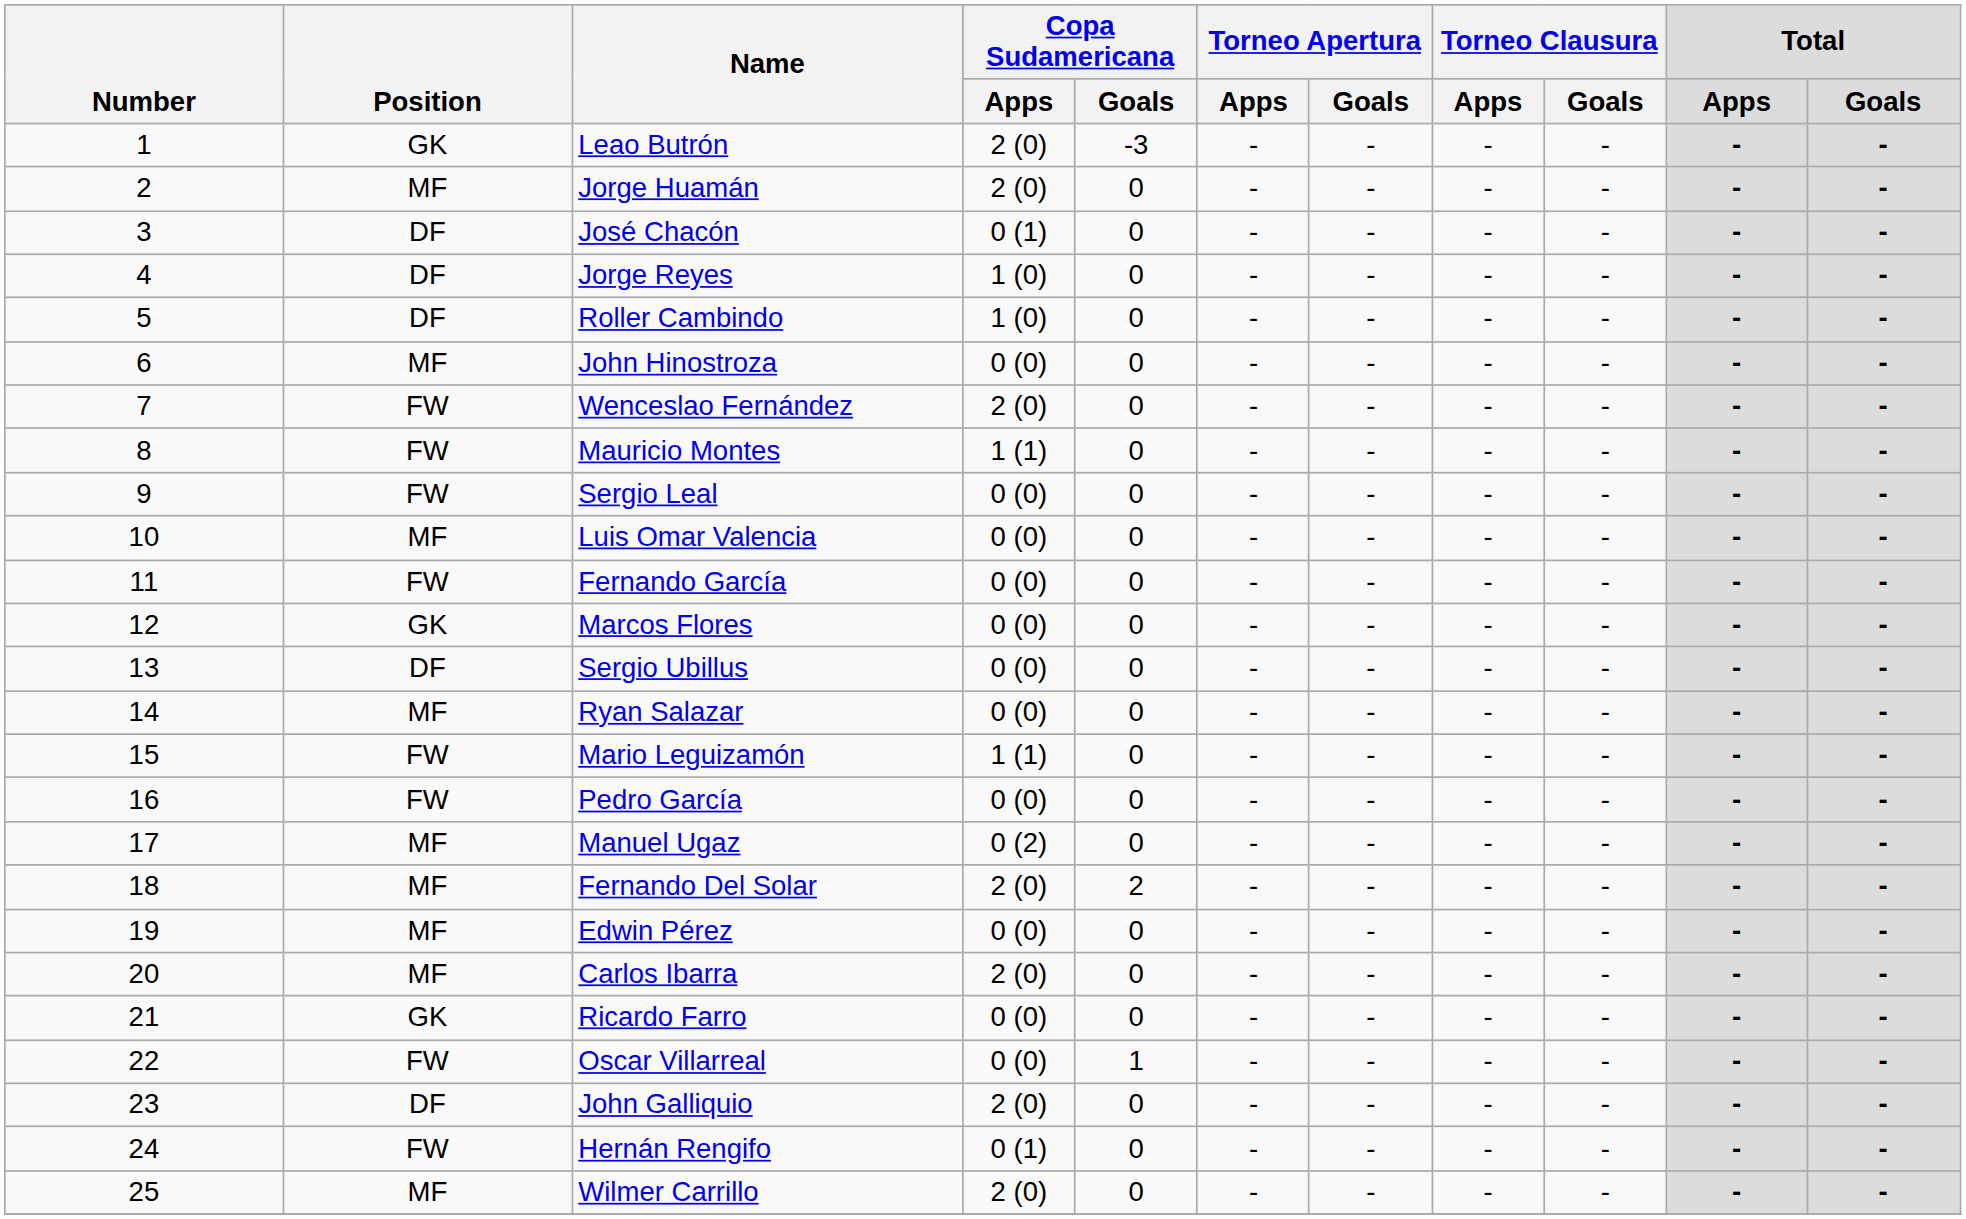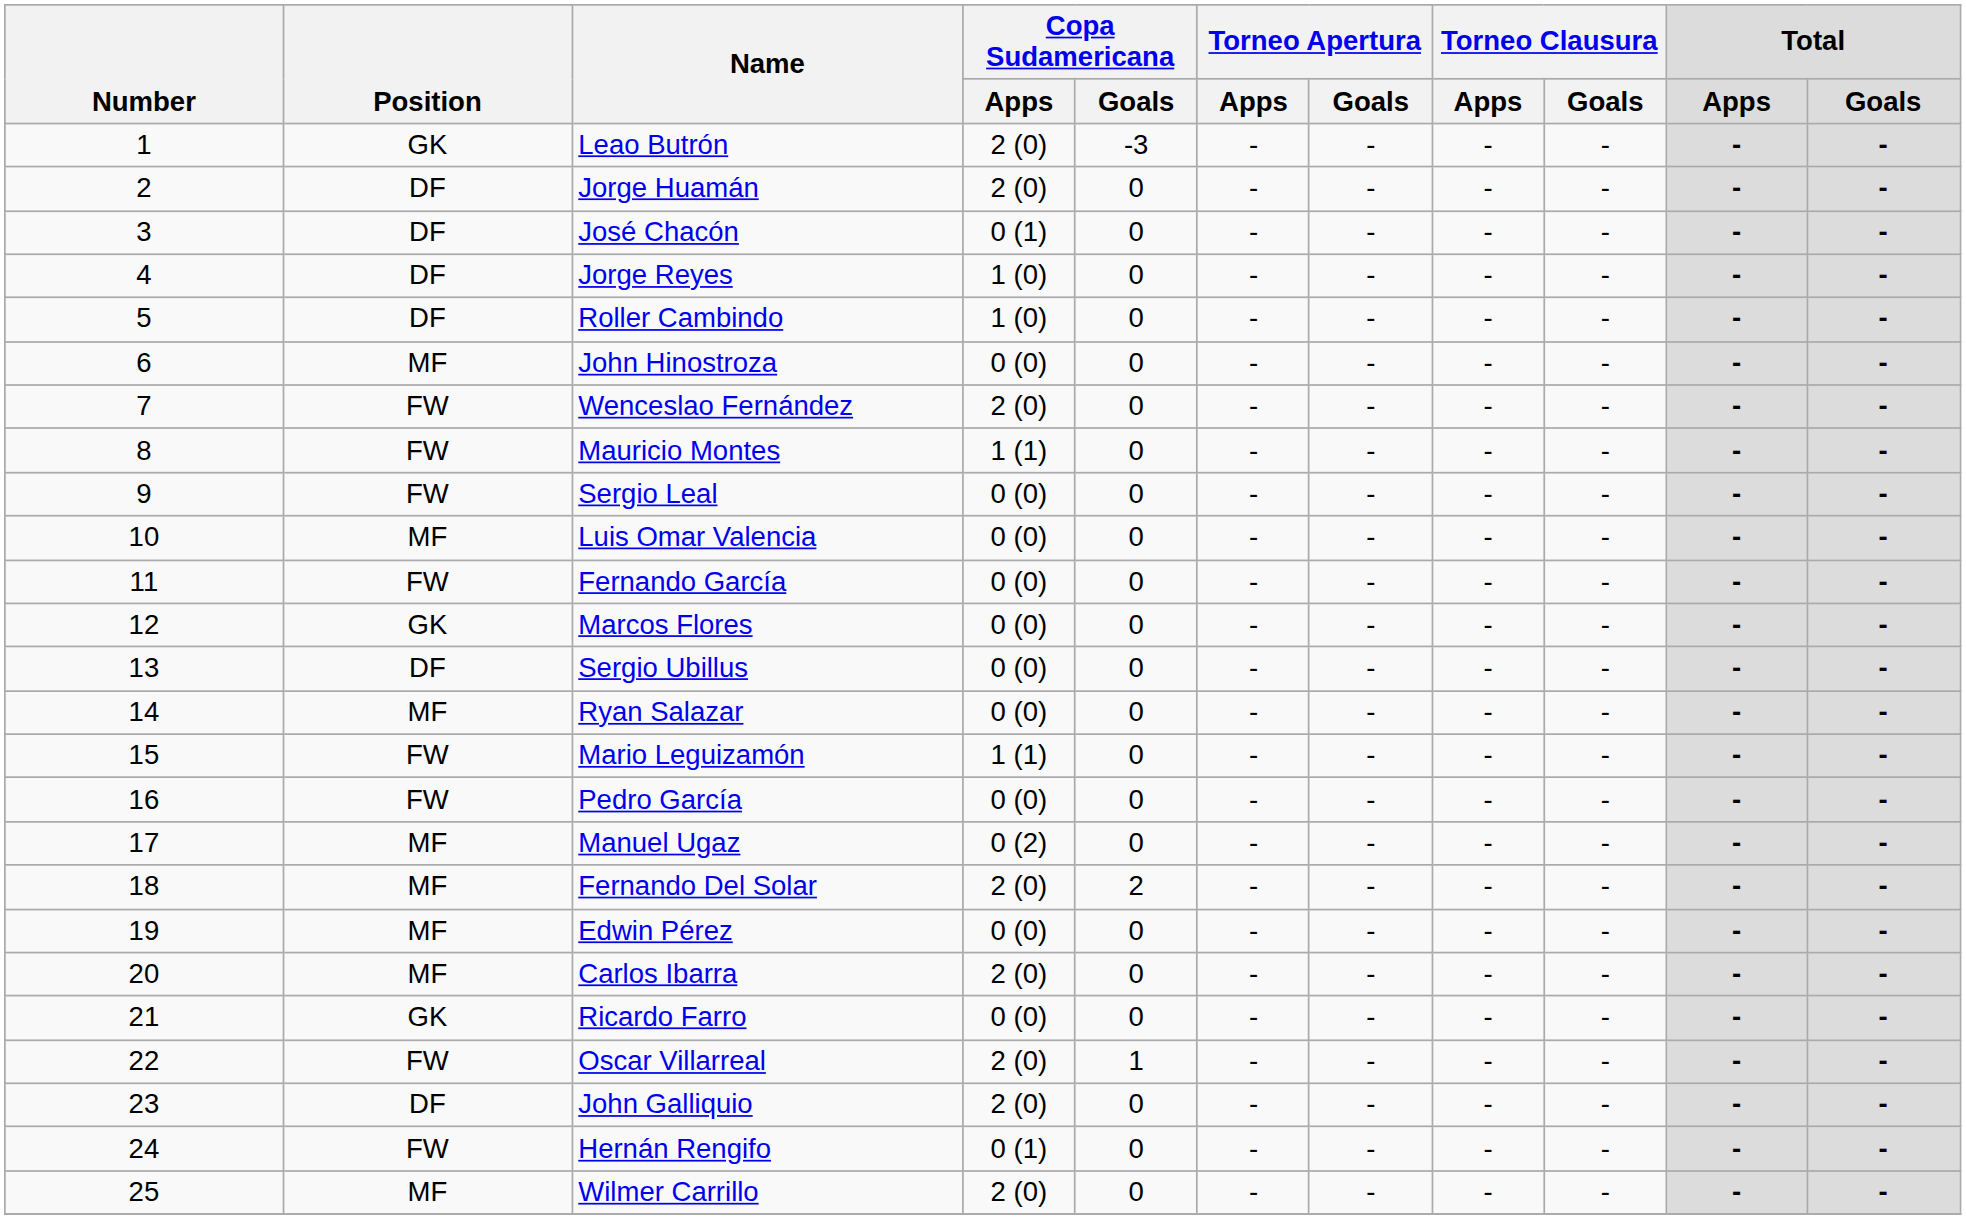 <table class="wikitable" style="text-align:center" width=90%>
 <tr>
 <th rowspan="2" valign="bottom">Number</th>
 <th rowspan="2" valign="bottom">Position</th>
 <th rowspan="2" width=20%>Name</th>
 <th colspan="2" width=12%><a href='#'>Copa Sudamericana</a></th>
 <th colspan="2" width=12%><a href='#'>Torneo Apertura</a></th>
 <th colspan="2" width=12%><a href='#'>Torneo Clausura</a></th>
 <th colspan="2" width=15% style="background: #DCDCDC">Total</th>
 </tr>
 <tr>
 <th>Apps</th>
 <th>Goals</th>
 <th>Apps</th>
 <th>Goals</th>
 <th>Apps</th>
 <th>Goals</th>
 <th style="background: #DCDCDC">Apps</th>
 <th style="background: #DCDCDC">Goals</th>
 </tr>
 <tr>
 <td align="center">1</td>
 <td align="center">GK</td>
 <td align="left"> <a href='#'>Leao Butrón</a></td>
 <td>2 (0)</td>
 <td>-3</td>
 <td>-</td>
 <td>-</td>
 <td>-</td>
 <td>-</td>
 <td style="background: #DCDCDC"><strong>-</strong></td>
 <td style="background: #DCDCDC"><strong>-</strong></td>
 </tr>
 <tr>
 <td align="center">2</td>
-<td align="center">MF</td>
+<td align="center">DF</td>
 <td align="left"> <a href='#'>Jorge Huamán</a></td>
 <td>2 (0)</td>
 <td>0</td>
 <td>-</td>
 <td>-</td>
 <td>-</td>
 <td>-</td>
 <td style="background: #DCDCDC"><strong>-</strong></td>
 <td style="background: #DCDCDC"><strong>-</strong></td>
 </tr>
 <tr>
 <td align="center">3</td>
 <td align="center">DF</td>
 <td align="left"> <a href='#'>José Chacón</a></td>
 <td>0 (1)</td>
 <td>0</td>
 <td>-</td>
 <td>-</td>
 <td>-</td>
 <td>-</td>
 <td style="background: #DCDCDC"><strong>-</strong></td>
 <td style="background: #DCDCDC"><strong>-</strong></td>
 </tr>
 <tr>
 <td align="center">4</td>
 <td align="center">DF</td>
 <td align="left"> <a href='#'>Jorge Reyes</a></td>
 <td>1 (0)</td>
 <td>0</td>
 <td>-</td>
 <td>-</td>
 <td>-</td>
 <td>-</td>
 <td style="background: #DCDCDC"><strong>-</strong></td>
 <td style="background: #DCDCDC"><strong>-</strong></td>
 </tr>
 <tr>
 <td align="center">5</td>
 <td align="center">DF</td>
 <td align="left"> <a href='#'>Roller Cambindo</a></td>
 <td>1 (0)</td>
 <td>0</td>
 <td>-</td>
 <td>-</td>
 <td>-</td>
 <td>-</td>
 <td style="background: #DCDCDC"><strong>-</strong></td>
 <td style="background: #DCDCDC"><strong>-</strong></td>
 </tr>
 <tr>
 <td align="center">6</td>
 <td align="center">MF</td>
 <td align="left"> <a href='#'>John Hinostroza</a></td>
 <td>0 (0)</td>
 <td>0</td>
 <td>-</td>
 <td>-</td>
 <td>-</td>
 <td>-</td>
 <td style="background: #DCDCDC"><strong>-</strong></td>
 <td style="background: #DCDCDC"><strong>-</strong></td>
 </tr>
 <tr>
 <td align="center">7</td>
 <td align="center">FW</td>
 <td align="left"> <a href='#'>Wenceslao Fernández</a></td>
 <td>2 (0)</td>
 <td>0</td>
 <td>-</td>
 <td>-</td>
 <td>-</td>
 <td>-</td>
 <td style="background: #DCDCDC"><strong>-</strong></td>
 <td style="background: #DCDCDC"><strong>-</strong></td>
 </tr>
 <tr>
 <td align="center">8</td>
 <td align="center">FW</td>
 <td align="left"> <a href='#'>Mauricio Montes</a></td>
 <td>1 (1)</td>
 <td>0</td>
 <td>-</td>
 <td>-</td>
 <td>-</td>
 <td>-</td>
 <td style="background: #DCDCDC"><strong>-</strong></td>
 <td style="background: #DCDCDC"><strong>-</strong></td>
 </tr>
 <tr>
 <td align="center">9</td>
 <td align="center">FW</td>
 <td align="left"> <a href='#'>Sergio Leal</a></td>
 <td>0 (0)</td>
 <td>0</td>
 <td>-</td>
 <td>-</td>
 <td>-</td>
 <td>-</td>
 <td style="background: #DCDCDC"><strong>-</strong></td>
 <td style="background: #DCDCDC"><strong>-</strong></td>
 </tr>
 <tr>
 <td align="center">10</td>
 <td align="center">MF</td>
 <td align="left"> <a href='#'>Luis Omar Valencia</a></td>
 <td>0 (0)</td>
 <td>0</td>
 <td>-</td>
 <td>-</td>
 <td>-</td>
 <td>-</td>
 <td style="background: #DCDCDC"><strong>-</strong></td>
 <td style="background: #DCDCDC"><strong>-</strong></td>
 </tr>
 <tr>
 <td align="center">11</td>
 <td align="center">FW</td>
 <td align="left"> <a href='#'>Fernando García</a></td>
 <td>0 (0)</td>
 <td>0</td>
 <td>-</td>
 <td>-</td>
 <td>-</td>
 <td>-</td>
 <td style="background: #DCDCDC"><strong>-</strong></td>
 <td style="background: #DCDCDC"><strong>-</strong></td>
 </tr>
 <tr>
 <td align="center">12</td>
 <td align="center">GK</td>
 <td align="left"> <a href='#'>Marcos Flores</a></td>
 <td>0 (0)</td>
 <td>0</td>
 <td>-</td>
 <td>-</td>
 <td>-</td>
 <td>-</td>
 <td style="background: #DCDCDC"><strong>-</strong></td>
 <td style="background: #DCDCDC"><strong>-</strong></td>
 </tr>
 <tr>
 <td align="center">13</td>
 <td align="center">DF</td>
 <td align="left"> <a href='#'>Sergio Ubillus</a></td>
 <td>0 (0)</td>
 <td>0</td>
 <td>-</td>
 <td>-</td>
 <td>-</td>
 <td>-</td>
 <td style="background: #DCDCDC"><strong>-</strong></td>
 <td style="background: #DCDCDC"><strong>-</strong></td>
 </tr>
 <tr>
 <td align="center">14</td>
 <td align="center">MF</td>
 <td align="left"> <a href='#'>Ryan Salazar</a></td>
 <td>0 (0)</td>
 <td>0</td>
 <td>-</td>
 <td>-</td>
 <td>-</td>
 <td>-</td>
 <td style="background: #DCDCDC"><strong>-</strong></td>
 <td style="background: #DCDCDC"><strong>-</strong></td>
 </tr>
 <tr>
 <td align="center">15</td>
 <td align="center">FW</td>
 <td align="left"> <a href='#'>Mario Leguizamón</a></td>
 <td>1 (1)</td>
 <td>0</td>
 <td>-</td>
 <td>-</td>
 <td>-</td>
 <td>-</td>
 <td style="background: #DCDCDC"><strong>-</strong></td>
 <td style="background: #DCDCDC"><strong>-</strong></td>
 </tr>
 <tr>
 <td align="center">16</td>
 <td align="center">FW</td>
 <td align="left"> <a href='#'>Pedro García</a></td>
 <td>0 (0)</td>
 <td>0</td>
 <td>-</td>
 <td>-</td>
 <td>-</td>
 <td>-</td>
 <td style="background: #DCDCDC"><strong>-</strong></td>
 <td style="background: #DCDCDC"><strong>-</strong></td>
 </tr>
 <tr>
 <td align="center">17</td>
 <td align="center">MF</td>
 <td align="left"> <a href='#'>Manuel Ugaz</a></td>
 <td>0 (2)</td>
 <td>0</td>
 <td>-</td>
 <td>-</td>
 <td>-</td>
 <td>-</td>
 <td style="background: #DCDCDC"><strong>-</strong></td>
 <td style="background: #DCDCDC"><strong>-</strong></td>
 </tr>
 <tr>
 <td align="center">18</td>
 <td align="center">MF</td>
 <td align="left"> <a href='#'>Fernando Del Solar</a></td>
 <td>2 (0)</td>
 <td>2</td>
 <td>-</td>
 <td>-</td>
 <td>-</td>
 <td>-</td>
 <td style="background: #DCDCDC"><strong>-</strong></td>
 <td style="background: #DCDCDC"><strong>-</strong></td>
 </tr>
 <tr>
 <td align="center">19</td>
 <td align="center">MF</td>
 <td align="left"> <a href='#'>Edwin Pérez</a></td>
 <td>0 (0)</td>
 <td>0</td>
 <td>-</td>
 <td>-</td>
 <td>-</td>
 <td>-</td>
 <td style="background: #DCDCDC"><strong>-</strong></td>
 <td style="background: #DCDCDC"><strong>-</strong></td>
 </tr>
 <tr>
 <td align="center">20</td>
 <td align="center">MF</td>
 <td align="left"> <a href='#'>Carlos Ibarra</a></td>
 <td>2 (0)</td>
 <td>0</td>
 <td>-</td>
 <td>-</td>
 <td>-</td>
 <td>-</td>
 <td style="background: #DCDCDC"><strong>-</strong></td>
 <td style="background: #DCDCDC"><strong>-</strong></td>
 </tr>
 <tr>
 <td align="center">21</td>
 <td align="center">GK</td>
 <td align="left"> <a href='#'>Ricardo Farro</a></td>
 <td>0 (0)</td>
 <td>0</td>
 <td>-</td>
 <td>-</td>
 <td>-</td>
 <td>-</td>
 <td style="background: #DCDCDC"><strong>-</strong></td>
 <td style="background: #DCDCDC"><strong>-</strong></td>
 </tr>
 <tr>
 <td align="center">22</td>
 <td align="center">FW</td>
 <td align="left"> <a href='#'>Oscar Villarreal</a></td>
-<td>0 (0)</td>
+<td>2 (0)</td>
 <td>1</td>
 <td>-</td>
 <td>-</td>
 <td>-</td>
 <td>-</td>
 <td style="background: #DCDCDC"><strong>-</strong></td>
 <td style="background: #DCDCDC"><strong>-</strong></td>
 </tr>
 <tr>
 <td align="center">23</td>
 <td align="center">DF</td>
 <td align="left"> <a href='#'>John Galliquio</a></td>
 <td>2 (0)</td>
 <td>0</td>
 <td>-</td>
 <td>-</td>
 <td>-</td>
 <td>-</td>
 <td style="background: #DCDCDC"><strong>-</strong></td>
 <td style="background: #DCDCDC"><strong>-</strong></td>
 </tr>
 <tr>
 <td align="center">24</td>
 <td align="center">FW</td>
 <td align="left"> <a href='#'>Hernán Rengifo</a></td>
 <td>0 (1)</td>
 <td>0</td>
 <td>-</td>
 <td>-</td>
 <td>-</td>
 <td>-</td>
 <td style="background: #DCDCDC"><strong>-</strong></td>
 <td style="background: #DCDCDC"><strong>-</strong></td>
 </tr>
 <tr>
 <td align="center">25</td>
 <td align="center">MF</td>
 <td align="left"> <a href='#'>Wilmer Carrillo</a></td>
 <td>2 (0)</td>
 <td>0</td>
 <td>-</td>
 <td>-</td>
 <td>-</td>
 <td>-</td>
 <td style="background: #DCDCDC"><strong>-</strong></td>
 <td style="background: #DCDCDC"><strong>-</strong></td>
 </tr>
 <tr>
 </tr>
 </table>
